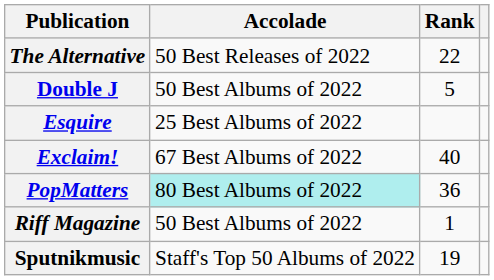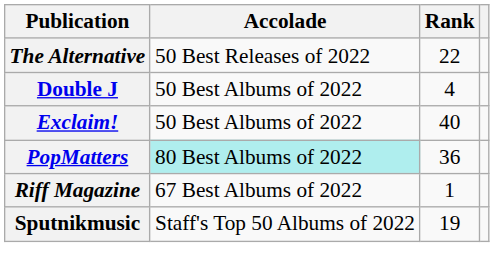 <table class="wikitable sortable plainrowheaders">
 <tr>
 <th scope="col">Publication</th>
 <th scope="col">Accolade</th>
 <th scope="col">Rank</th>
 <th class="unsortable" scope="col"></th>
 </tr>
 <tr>
 <th scope="row"><em>The Alternative</em></th>
 <td>50 Best Releases of 2022</td>
 <td align="center">22</td>
 <td align="center"></td>
 </tr>
 <tr>
 <th scope="row"><a href='#'>Double J</a></th>
 <td>50 Best Albums of 2022</td>
-<td align="center">5</td>
-<td align="center"></td>
-</tr>
-<tr>
-<th scope="row"><em><a href='#'>Esquire</a></em></th>
-<td>25 Best Albums of 2022</td>
-<td></td>
+<td align="center">4</td>
 <td align="center"></td>
 </tr>
 <tr>
 <th scope="row"><em><a href='#'>Exclaim!</a></em></th>
-<td>67 Best Albums of 2022</td>
+<td>50 Best Albums of 2022</td>
 <td align="center">40</td>
 <td align="center"></td>
 </tr>
 <tr>
 <th scope="row"><em><a href='#'>PopMatters</a></em></th>
 <td style="background: paleturquoise;">80 Best Albums of 2022</td>
 <td align="center">36</td>
 <td align="center"></td>
 </tr>
 <tr>
 <th scope="row"><em>Riff Magazine</em></th>
-<td>50 Best Albums of 2022</td>
+<td>67 Best Albums of 2022</td>
 <td align="center">1</td>
 <td align="center"></td>
 </tr>
 <tr>
 <th scope="row">Sputnikmusic</th>
 <td>Staff's Top 50 Albums of 2022</td>
 <td align="center">19</td>
 <td align="center"></td>
 </tr>
 </table>
